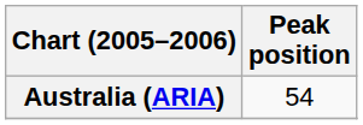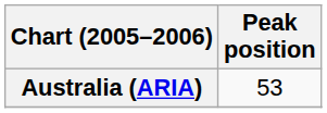 <table class="wikitable sortable plainrowheaders">
 <tr>
 <th>Chart (2005–2006)</th>
 <th>Peak<br>position</th>
 </tr>
 <tr>
 <th scope="row">Australia (<a href='#'>ARIA</a>)</th>
-<td align="center">54</td>
+<td align="center">53</td>
 </tr>
 <tr>
 </tr>
 <tr>
 </tr>
 <tr>
 </tr>
 <tr>
 </tr>
 <tr>
 </tr>
 <tr>
 </tr>
 <tr>
 </tr>
 <tr>
 </tr>
 <tr>
 </tr>
 <tr>
 </tr>
 </table>
